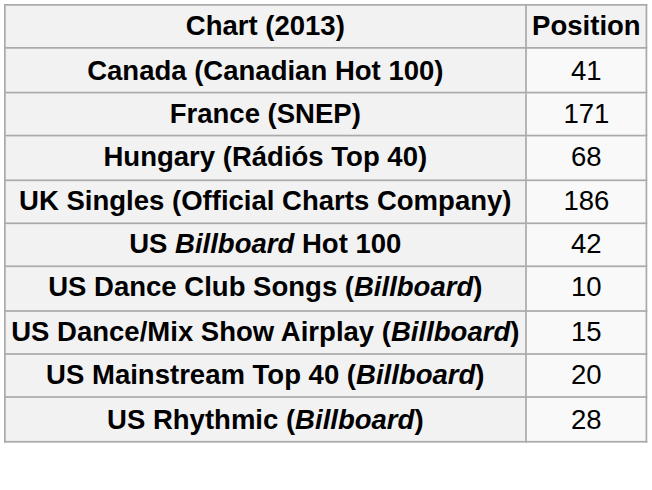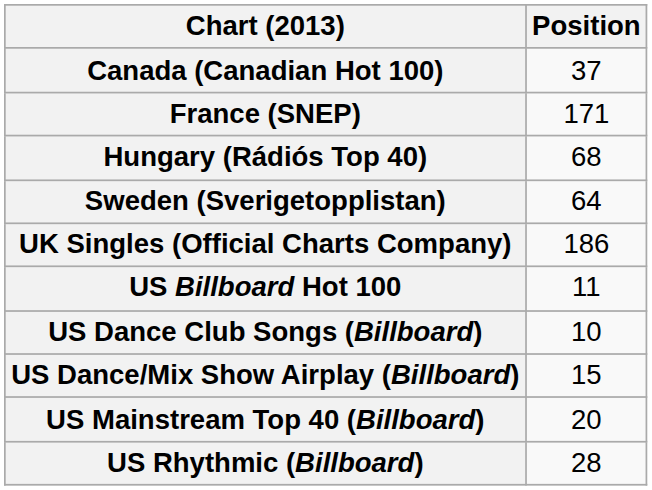 <table class="wikitable sortable plainrowheaders" style="text-align:center;">
 <tr>
 <th>Chart (2013)</th>
 <th>Position</th>
 </tr>
 <tr>
 <th scope="row">Canada (Canadian Hot 100)</th>
-<td style="text-align:center;">41</td>
+<td style="text-align:center;">37</td>
 </tr>
 <tr>
 <th scope="row">France (SNEP)</th>
 <td style="text-align:center;">171</td>
 </tr>
 <tr>
 <th scope="row">Hungary (Rádiós Top 40)</th>
 <td style="text-align:center;">68</td>
 </tr>
 <tr>
+<th scope="row">Sweden (Sverigetopplistan)</th>
+<td style="text-align:center;">64</td>
+</tr>
+<tr>
 <th scope="row">UK Singles (Official Charts Company)</th>
 <td style="text-align:center;">186</td>
 </tr>
 <tr>
 <th scope="row">US <em>Billboard</em> Hot 100</th>
-<td style="text-align:center;">42</td>
+<td style="text-align:center;">11</td>
 </tr>
 <tr>
 <th scope="row">US Dance Club Songs (<em>Billboard</em>)</th>
 <td style="text-align:center;">10</td>
 </tr>
 <tr>
 <th scope="row">US Dance/Mix Show Airplay (<em>Billboard</em>)</th>
 <td style="text-align:center;">15</td>
 </tr>
 <tr>
 <th scope="row">US Mainstream Top 40 (<em>Billboard</em>)</th>
 <td style="text-align:center;">20</td>
 </tr>
 <tr>
 <th scope="row">US Rhythmic (<em>Billboard</em>)</th>
 <td style="text-align:center;">28</td>
 </tr>
 </table>
